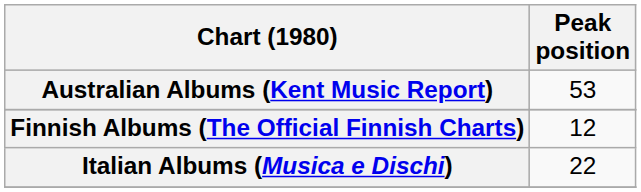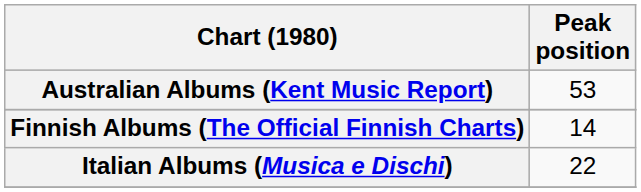 <table class="wikitable sortable plainrowheaders">
 <tr>
 <th>Chart (1980)</th>
 <th>Peak<br>position</th>
 </tr>
 <tr>
 <th scope="row">Australian Albums (<a href='#'>Kent Music Report</a>)</th>
 <td align="center">53</td>
 </tr>
 <tr>
 </tr>
 <tr>
 </tr>
 <tr>
 <th scope="row">Finnish Albums (<a href='#'>The Official Finnish Charts</a>)</th>
-<td align="center">12</td>
+<td align="center">14</td>
 </tr>
 <tr>
 <th scope="row">Italian Albums (<em><a href='#'>Musica e Dischi</a></em>)</th>
 <td align="center">22</td>
 </tr>
 <tr>
 </tr>
 <tr>
 </tr>
 <tr>
 </tr>
 <tr>
 </tr>
 <tr>
 </tr>
 </table>
